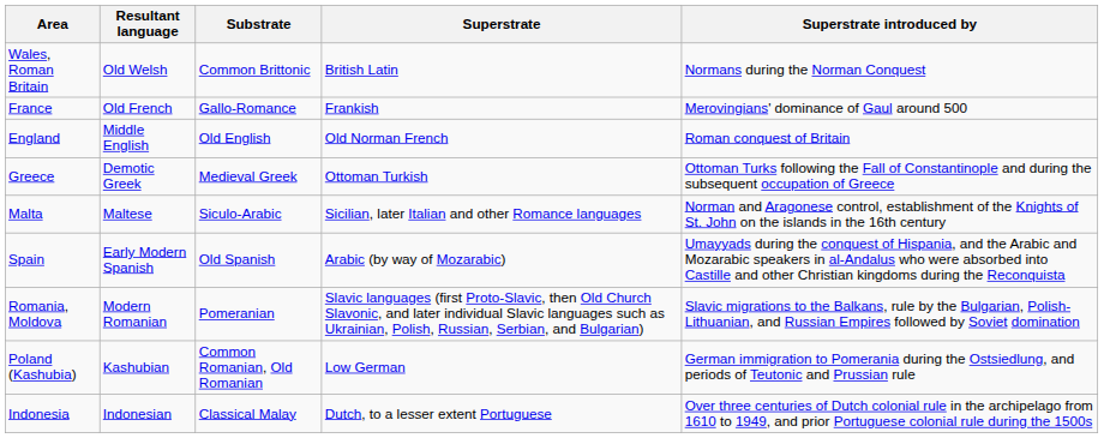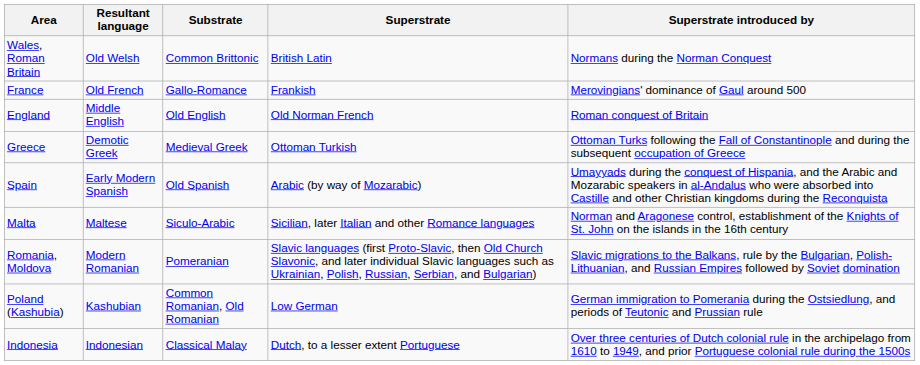 <table class="wikitable">
 <tr>
 <th>Area</th>
 <th>Resultant language</th>
 <th>Substrate</th>
 <th>Superstrate</th>
 <th>Superstrate introduced by</th>
 </tr>
 <tr>
 <td><a href='#'>Wales</a>, <a href='#'>Roman Britain</a></td>
 <td><a href='#'>Old Welsh</a></td>
 <td><a href='#'>Common Brittonic</a></td>
 <td><a href='#'>British Latin</a></td>
 <td><a href='#'>Normans</a> during the <a href='#'>Norman Conquest</a></td>
 </tr>
 <tr>
 <td><a href='#'>France</a></td>
 <td><a href='#'>Old French</a></td>
 <td><a href='#'>Gallo-Romance</a></td>
 <td><a href='#'>Frankish</a></td>
 <td><a href='#'>Merovingians</a>' dominance of <a href='#'>Gaul</a> around 500</td>
 </tr>
 <tr>
 <td><a href='#'>England</a></td>
 <td><a href='#'>Middle English</a></td>
 <td><a href='#'>Old English</a></td>
 <td><a href='#'>Old Norman French</a></td>
 <td><a href='#'>Roman conquest of Britain</a></td>
 </tr>
 <tr>
 <td><a href='#'>Greece</a></td>
 <td><a href='#'>Demotic Greek</a></td>
 <td><a href='#'>Medieval Greek</a></td>
 <td><a href='#'>Ottoman Turkish</a></td>
 <td><a href='#'>Ottoman Turks</a> following the <a href='#'>Fall of Constantinople</a> and during the subsequent <a href='#'>occupation of Greece</a></td>
 </tr>
 <tr>
+<td><a href='#'>Spain</a></td>
+<td><a href='#'>Early Modern Spanish</a></td>
+<td><a href='#'>Old Spanish</a></td>
+<td><a href='#'>Arabic</a> (by way of <a href='#'>Mozarabic</a>)</td>
+<td><a href='#'>Umayyads</a> during the <a href='#'>conquest of Hispania</a>, and the Arabic and Mozarabic speakers in <a href='#'>al-Andalus</a> who were absorbed into <a href='#'>Castille</a> and other Christian kingdoms during the <a href='#'>Reconquista</a></td>
+</tr>
+<tr>
 <td><a href='#'>Malta</a></td>
 <td><a href='#'>Maltese</a></td>
 <td><a href='#'>Siculo-Arabic</a></td>
 <td><a href='#'>Sicilian</a>, later <a href='#'>Italian</a> and other <a href='#'>Romance languages</a></td>
 <td><a href='#'>Norman</a> and <a href='#'>Aragonese</a> control, establishment of the <a href='#'>Knights of St. John</a> on the islands in the 16th century</td>
-</tr>
-<tr>
-<td><a href='#'>Spain</a></td>
-<td><a href='#'>Early Modern Spanish</a></td>
-<td><a href='#'>Old Spanish</a></td>
-<td><a href='#'>Arabic</a> (by way of <a href='#'>Mozarabic</a>)</td>
-<td><a href='#'>Umayyads</a> during the <a href='#'>conquest of Hispania</a>, and the Arabic and Mozarabic speakers in <a href='#'>al-Andalus</a> who were absorbed into <a href='#'>Castille</a> and other Christian kingdoms during the <a href='#'>Reconquista</a></td>
 </tr>
 <tr>
 <td><a href='#'>Romania</a>, <a href='#'>Moldova</a></td>
 <td><a href='#'>Modern Romanian</a></td>
 <td><a href='#'>Pomeranian</a></td>
 <td><a href='#'>Slavic languages</a> (first <a href='#'>Proto-Slavic</a>, then <a href='#'>Old Church Slavonic</a>, and later individual Slavic languages such as <a href='#'>Ukrainian</a>, <a href='#'>Polish</a>, <a href='#'>Russian</a>, <a href='#'>Serbian</a>, and <a href='#'>Bulgarian</a>)</td>
 <td><a href='#'>Slavic migrations to the Balkans</a>, rule by the <a href='#'>Bulgarian</a>, <a href='#'>Polish-Lithuanian</a>, and <a href='#'>Russian Empires</a> followed by <a href='#'>Soviet</a> <a href='#'>domination</a></td>
 </tr>
 <tr>
 <td><a href='#'>Poland</a> (<a href='#'>Kashubia</a>)</td>
 <td><a href='#'>Kashubian</a></td>
 <td><a href='#'>Common Romanian</a>, <a href='#'>Old Romanian</a></td>
 <td><a href='#'>Low German</a></td>
 <td><a href='#'>German immigration to Pomerania</a> during the <a href='#'>Ostsiedlung</a>, and periods of <a href='#'>Teutonic</a> and <a href='#'>Prussian</a> rule</td>
 </tr>
 <tr>
 <td><a href='#'>Indonesia</a></td>
 <td><a href='#'>Indonesian</a></td>
 <td><a href='#'>Classical Malay</a></td>
 <td><a href='#'>Dutch</a>, to a lesser extent <a href='#'>Portuguese</a></td>
 <td><a href='#'>Over three centuries of Dutch colonial rule</a> in the archipelago from <a href='#'>1610</a> to <a href='#'>1949</a>, and prior <a href='#'>Portuguese colonial rule during the 1500s</a></td>
 </tr>
 </table>
